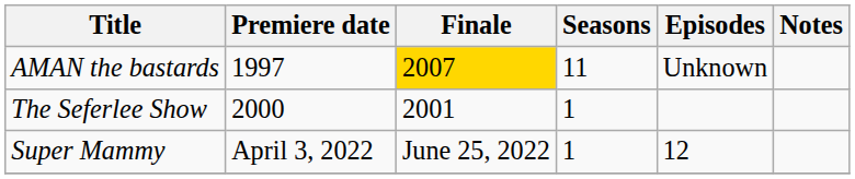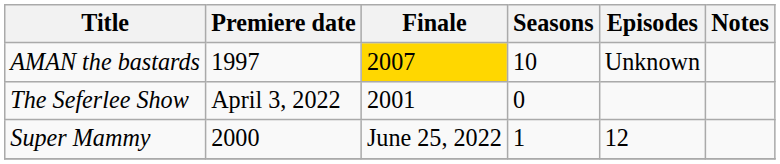 <table class="wikitable sortable">
 <tr>
 <th>Title</th>
 <th>Premiere date</th>
 <th>Finale</th>
 <th>Seasons</th>
 <th>Episodes</th>
 <th>Notes</th>
 </tr>
 <tr>
 <td><em>AMAN the bastards</em></td>
 <td>1997</td>
 <td style="background: gold;">2007</td>
-<td>11</td>
+<td>10</td>
 <td>Unknown</td>
 <td></td>
 </tr>
 <tr>
 <td><em>The Seferlee Show</em></td>
-<td>2000</td>
+<td>April 3, 2022</td>
 <td>2001</td>
-<td>1</td>
+<td>0</td>
 <td></td>
 </tr>
 <tr>
 <td><em>Super Mammy</em></td>
-<td>April 3, 2022</td>
+<td>2000</td>
 <td>June 25, 2022</td>
 <td>1</td>
 <td>12</td>
 <td></td>
 </tr>
 <tr>
 </tr>
 </table>
